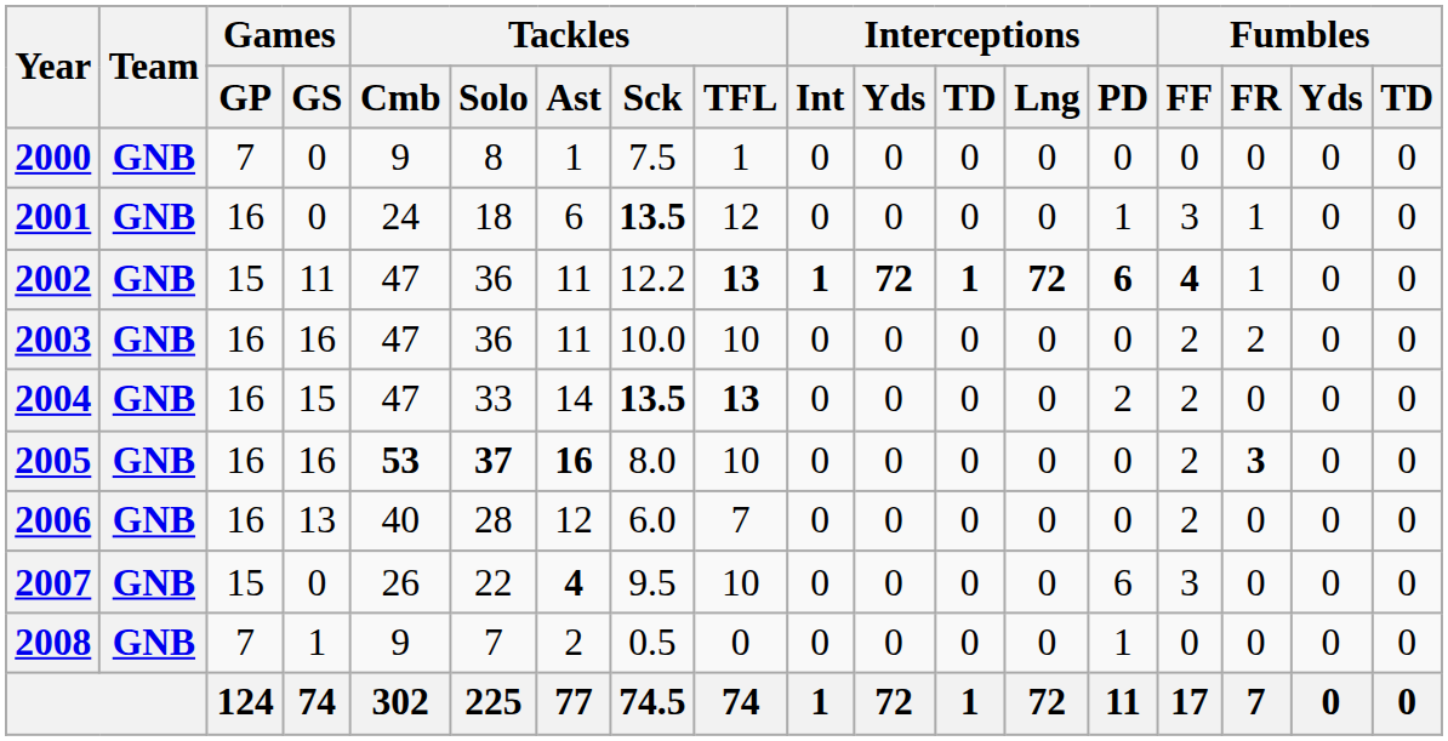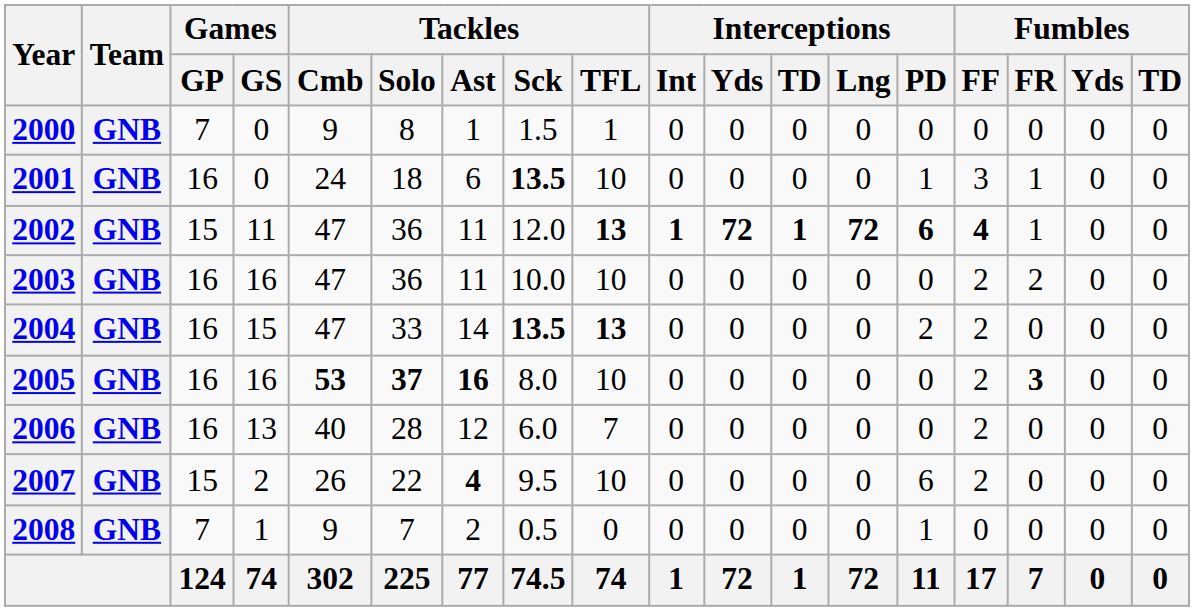 <table class="wikitable" style="text-align:center">
 <tr>
 <th rowspan="2">Year</th>
 <th rowspan="2">Team</th>
 <th colspan="2">Games</th>
 <th colspan="5">Tackles</th>
 <th colspan="5">Interceptions</th>
 <th colspan="4">Fumbles</th>
 </tr>
 <tr>
 <th>GP</th>
 <th>GS</th>
 <th>Cmb</th>
 <th>Solo</th>
 <th>Ast</th>
 <th>Sck</th>
 <th>TFL</th>
 <th>Int</th>
 <th>Yds</th>
 <th>TD</th>
 <th>Lng</th>
 <th>PD</th>
 <th>FF</th>
 <th>FR</th>
 <th>Yds</th>
 <th>TD</th>
 </tr>
 <tr>
 <th><a href='#'>2000</a></th>
 <th><a href='#'>GNB</a></th>
 <td>7</td>
 <td>0</td>
 <td>9</td>
 <td>8</td>
 <td>1</td>
-<td>7.5</td>
+<td>1.5</td>
 <td>1</td>
 <td>0</td>
 <td>0</td>
 <td>0</td>
 <td>0</td>
 <td>0</td>
 <td>0</td>
 <td>0</td>
 <td>0</td>
 <td>0</td>
 </tr>
 <tr>
 <th><a href='#'>2001</a></th>
 <th><a href='#'>GNB</a></th>
 <td>16</td>
 <td>0</td>
 <td>24</td>
 <td>18</td>
 <td>6</td>
 <td><strong>13.5</strong></td>
-<td>12</td>
+<td>10</td>
 <td>0</td>
 <td>0</td>
 <td>0</td>
 <td>0</td>
 <td>1</td>
 <td>3</td>
 <td>1</td>
 <td>0</td>
 <td>0</td>
 </tr>
 <tr>
 <th><a href='#'>2002</a></th>
 <th><a href='#'>GNB</a></th>
 <td>15</td>
 <td>11</td>
 <td>47</td>
 <td>36</td>
 <td>11</td>
-<td>12.2</td>
+<td>12.0</td>
 <td><strong>13</strong></td>
 <td><strong>1</strong></td>
 <td><strong>72</strong></td>
 <td><strong>1</strong></td>
 <td><strong>72</strong></td>
 <td><strong>6</strong></td>
 <td><strong>4</strong></td>
 <td>1</td>
 <td>0</td>
 <td>0</td>
 </tr>
 <tr>
 <th><a href='#'>2003</a></th>
 <th><a href='#'>GNB</a></th>
 <td>16</td>
 <td>16</td>
 <td>47</td>
 <td>36</td>
 <td>11</td>
 <td>10.0</td>
 <td>10</td>
 <td>0</td>
 <td>0</td>
 <td>0</td>
 <td>0</td>
 <td>0</td>
 <td>2</td>
 <td>2</td>
 <td>0</td>
 <td>0</td>
 </tr>
 <tr>
 <th><a href='#'>2004</a></th>
 <th><a href='#'>GNB</a></th>
 <td>16</td>
 <td>15</td>
 <td>47</td>
 <td>33</td>
 <td>14</td>
 <td><strong>13.5</strong></td>
 <td><strong>13</strong></td>
 <td>0</td>
 <td>0</td>
 <td>0</td>
 <td>0</td>
 <td>2</td>
 <td>2</td>
 <td>0</td>
 <td>0</td>
 <td>0</td>
 </tr>
 <tr>
 <th><a href='#'>2005</a></th>
 <th><a href='#'>GNB</a></th>
 <td>16</td>
 <td>16</td>
 <td><strong>53</strong></td>
 <td><strong>37</strong></td>
 <td><strong>16</strong></td>
 <td>8.0</td>
 <td>10</td>
 <td>0</td>
 <td>0</td>
 <td>0</td>
 <td>0</td>
 <td>0</td>
 <td>2</td>
 <td><strong>3</strong></td>
 <td>0</td>
 <td>0</td>
 </tr>
 <tr>
 <th><a href='#'>2006</a></th>
 <th><a href='#'>GNB</a></th>
 <td>16</td>
 <td>13</td>
 <td>40</td>
 <td>28</td>
 <td>12</td>
 <td>6.0</td>
 <td>7</td>
 <td>0</td>
 <td>0</td>
 <td>0</td>
 <td>0</td>
 <td>0</td>
 <td>2</td>
 <td>0</td>
 <td>0</td>
 <td>0</td>
 </tr>
 <tr>
 <th><a href='#'>2007</a></th>
 <th><a href='#'>GNB</a></th>
 <td>15</td>
-<td>0</td>
+<td>2</td>
 <td>26</td>
 <td>22</td>
 <td><strong>4</strong></td>
 <td>9.5</td>
 <td>10</td>
 <td>0</td>
 <td>0</td>
 <td>0</td>
 <td>0</td>
 <td>6</td>
-<td>3</td>
+<td>2</td>
 <td>0</td>
 <td>0</td>
 <td>0</td>
 </tr>
 <tr>
 <th><a href='#'>2008</a></th>
 <th><a href='#'>GNB</a></th>
 <td>7</td>
 <td>1</td>
 <td>9</td>
 <td>7</td>
 <td>2</td>
 <td>0.5</td>
 <td>0</td>
 <td>0</td>
 <td>0</td>
 <td>0</td>
 <td>0</td>
 <td>1</td>
 <td>0</td>
 <td>0</td>
 <td>0</td>
 <td>0</td>
 </tr>
 <tr>
 <th colspan="2"></th>
 <th>124</th>
 <th>74</th>
 <th>302</th>
 <th>225</th>
 <th>77</th>
 <th>74.5</th>
 <th>74</th>
 <th>1</th>
 <th>72</th>
 <th>1</th>
 <th>72</th>
 <th>11</th>
 <th>17</th>
 <th>7</th>
 <th>0</th>
 <th>0</th>
 </tr>
 </table>
